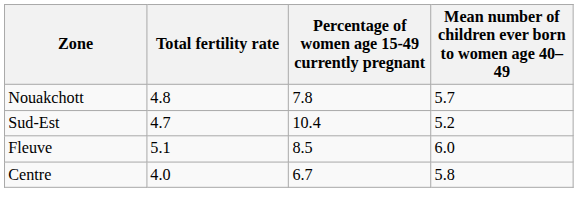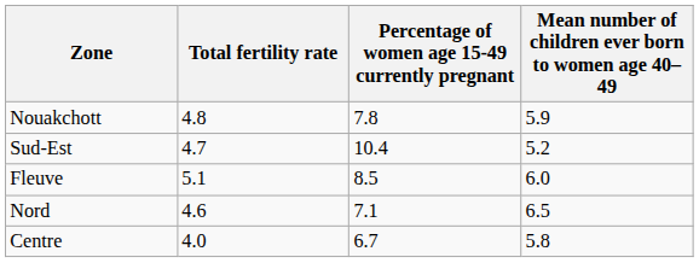 <table class="wikitable sortable">
 <tr>
 <th style="width:100pt;">Zone</th>
 <th style="width:100pt;">Total fertility rate</th>
 <th style="width:100pt;">Percentage of women age 15-49 currently pregnant</th>
 <th style="width:100pt;">Mean number of children ever born to women age 40–49</th>
 </tr>
 <tr>
 <td>Nouakchott</td>
 <td>4.8</td>
 <td>7.8</td>
-<td>5.7</td>
+<td>5.9</td>
 </tr>
 <tr>
 <td>Sud-Est</td>
 <td>4.7</td>
 <td>10.4</td>
 <td>5.2</td>
 </tr>
 <tr>
 <td>Fleuve</td>
 <td>5.1</td>
 <td>8.5</td>
 <td>6.0</td>
 </tr>
 <tr>
+<td>Nord</td>
+<td>4.6</td>
+<td>7.1</td>
+<td>6.5</td>
+</tr>
+<tr>
 <td>Centre</td>
 <td>4.0</td>
 <td>6.7</td>
 <td>5.8</td>
 </tr>
 </table>
